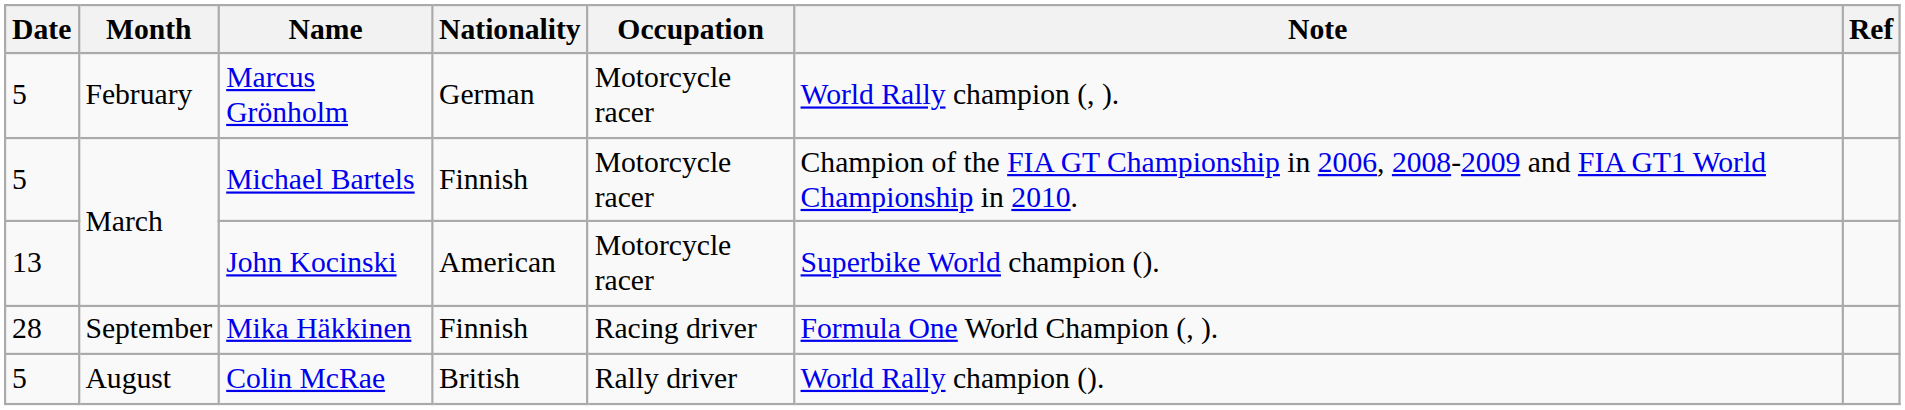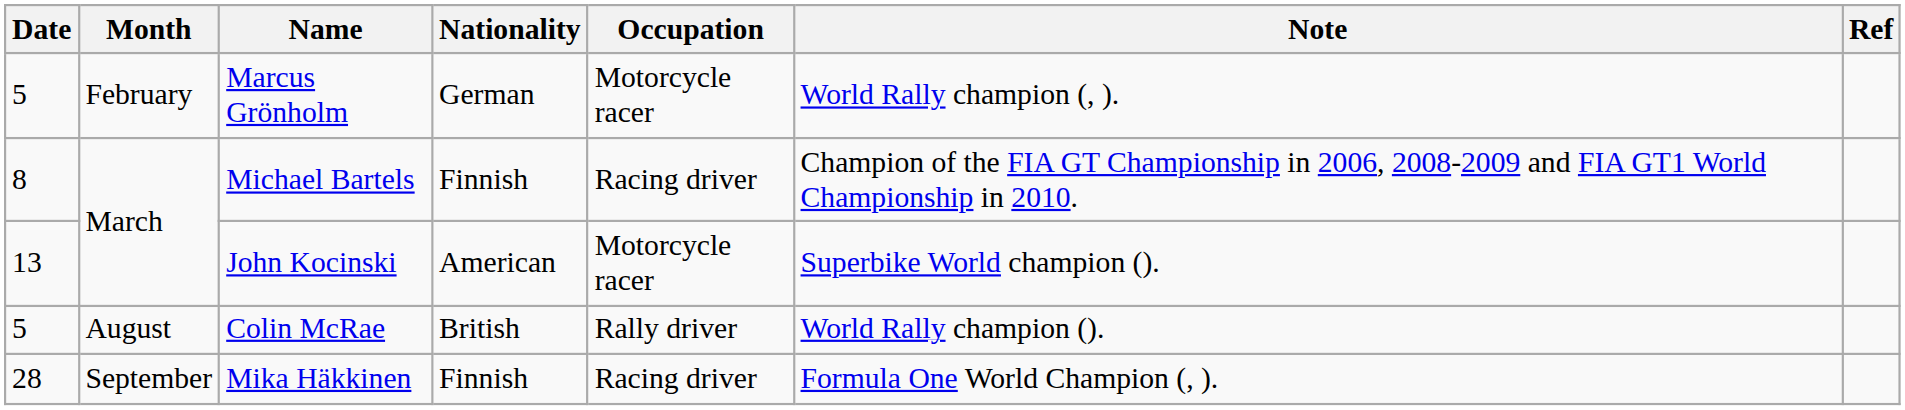 <table class="wikitable" style="font-size:85%;">
 <tr>
 <th>Date</th>
 <th>Month</th>
 <th>Name</th>
 <th>Nationality</th>
 <th>Occupation</th>
 <th>Note</th>
 <th>Ref</th>
 </tr>
 <tr>
 <td>5</td>
 <td>February</td>
 <td><a href='#'>Marcus Grönholm</a></td>
 <td>German</td>
 <td>Motorcycle racer</td>
 <td><a href='#'>World Rally</a> champion (, ).</td>
 <td></td>
 </tr>
 <tr>
-<td>5</td>
+<td>8</td>
 <td rowspan=2>March</td>
 <td><a href='#'>Michael Bartels</a></td>
 <td>Finnish</td>
-<td>Motorcycle racer</td>
+<td>Racing driver</td>
 <td>Champion of the <a href='#'>FIA GT Championship</a> in <a href='#'>2006</a>, <a href='#'>2008</a>-<a href='#'>2009</a> and <a href='#'>FIA GT1 World Championship</a> in <a href='#'>2010</a>.</td>
 <td></td>
 </tr>
 <tr>
 <td>13</td>
 <td><a href='#'>John Kocinski</a></td>
 <td>American</td>
 <td>Motorcycle racer</td>
 <td><a href='#'>Superbike World</a> champion ().</td>
 <td></td>
 </tr>
 <tr>
+<td>5</td>
+<td>August</td>
+<td><a href='#'>Colin McRae</a></td>
+<td>British</td>
+<td>Rally driver</td>
+<td><a href='#'>World Rally</a> champion ().</td>
+<td></td>
+</tr>
+<tr>
 <td>28</td>
 <td>September</td>
 <td><a href='#'>Mika Häkkinen</a></td>
 <td>Finnish</td>
 <td>Racing driver</td>
 <td><a href='#'>Formula One</a> World Champion (, ).</td>
 <td></td>
 </tr>
-<tr>
-<td>5</td>
-<td>August</td>
-<td><a href='#'>Colin McRae</a></td>
-<td>British</td>
-<td>Rally driver</td>
-<td><a href='#'>World Rally</a> champion ().</td>
-<td></td>
-</tr>
 </table>
